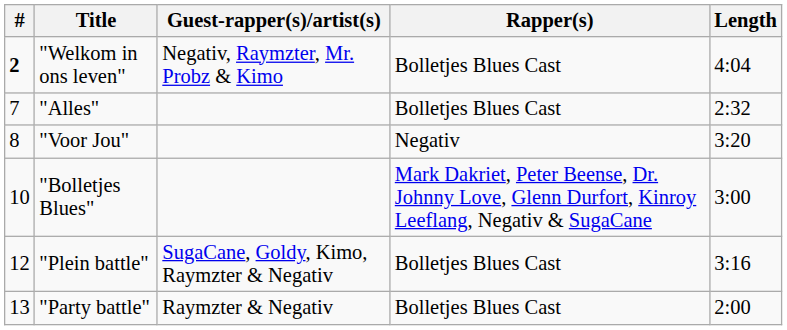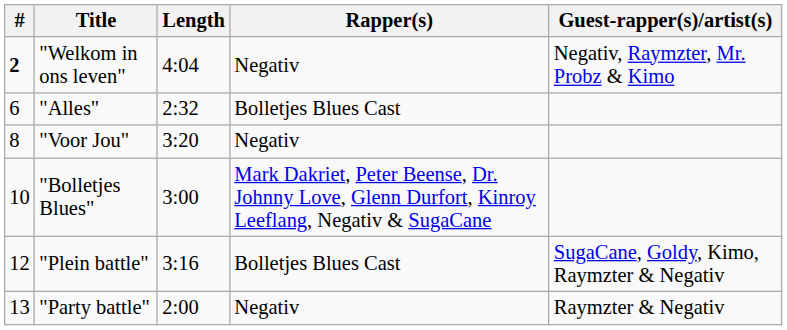 <table class="wikitable">
 <tr>
 <th>#</th>
 <th>Title</th>
+<th>Length</th>
+<th>Rapper(s)</th>
 <th>Guest-rapper(s)/artist(s)</th>
-<th>Rapper(s)</th>
-<th>Length</th>
 </tr>
 <tr>
 <td><strong>2</strong></td>
 <td>"Welkom in ons leven"</td>
+<td>4:04</td>
+<td>Negativ</td>
 <td>Negativ, <a href='#'>Raymzter</a>, <a href='#'>Mr. Probz</a> & <a href='#'>Kimo</a></td>
-<td>Bolletjes Blues Cast</td>
-<td>4:04</td>
 </tr>
 <tr>
-<td>7</td>
+<td>6</td>
 <td>"Alles"</td>
+<td>2:32</td>
+<td>Bolletjes Blues Cast</td>
 <td></td>
-<td>Bolletjes Blues Cast</td>
-<td>2:32</td>
 </tr>
 <tr>
 <td>8</td>
 <td>"Voor Jou"</td>
+<td>3:20</td>
+<td>Negativ</td>
 <td></td>
-<td>Negativ</td>
-<td>3:20</td>
 </tr>
 <tr>
 <td>10</td>
 <td>"Bolletjes Blues"</td>
+<td>3:00</td>
+<td><a href='#'>Mark Dakriet</a>, <a href='#'>Peter Beense</a>, <a href='#'>Dr. Johnny Love</a>, <a href='#'>Glenn Durfort</a>, <a href='#'>Kinroy Leeflang</a>, Negativ & <a href='#'>SugaCane</a></td>
 <td></td>
-<td><a href='#'>Mark Dakriet</a>, <a href='#'>Peter Beense</a>, <a href='#'>Dr. Johnny Love</a>, <a href='#'>Glenn Durfort</a>, <a href='#'>Kinroy Leeflang</a>, Negativ & <a href='#'>SugaCane</a></td>
-<td>3:00</td>
 </tr>
 <tr>
 <td>12</td>
 <td>"Plein battle"</td>
+<td>3:16</td>
+<td>Bolletjes Blues Cast</td>
 <td><a href='#'>SugaCane</a>, <a href='#'>Goldy</a>, Kimo, Raymzter & Negativ</td>
-<td>Bolletjes Blues Cast</td>
-<td>3:16</td>
 </tr>
 <tr>
 <td>13</td>
 <td>"Party battle"</td>
+<td>2:00</td>
+<td>Negativ</td>
 <td>Raymzter & Negativ</td>
-<td>Bolletjes Blues Cast</td>
-<td>2:00</td>
 </tr>
 </table>
